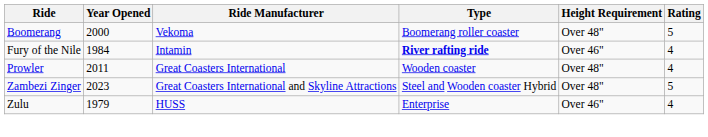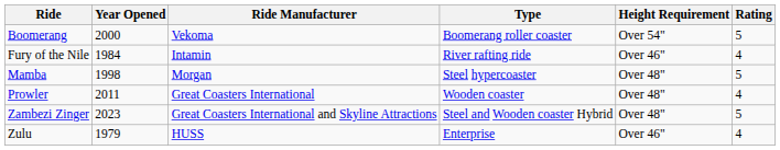 <table class="wikitable sortable">
 <tr>
 <th>Ride</th>
 <th>Year Opened</th>
 <th>Ride Manufacturer</th>
 <th>Type</th>
 <th>Height Requirement</th>
 <th>Rating</th>
 </tr>
 <tr>
 <td><a href='#'>Boomerang</a></td>
 <td>2000</td>
 <td><a href='#'>Vekoma</a></td>
 <td><a href='#'>Boomerang roller coaster</a></td>
-<td>Over 48"</td>
+<td>Over 54"</td>
 <td>5</td>
 </tr>
 <tr>
 <td>Fury of the Nile</td>
 <td>1984</td>
 <td><a href='#'>Intamin</a></td>
-<td><strong><a href='#'>River rafting ride</a></strong></td>
+<td><a href='#'>River rafting ride</a></td>
 <td>Over 46"</td>
 <td>4</td>
+</tr>
+<tr>
+<td><a href='#'>Mamba</a></td>
+<td>1998</td>
+<td><a href='#'>Morgan</a></td>
+<td><a href='#'>Steel</a> <a href='#'>hypercoaster</a></td>
+<td>Over 48"</td>
+<td>5</td>
 </tr>
 <tr>
 <td><a href='#'>Prowler</a></td>
 <td>2011</td>
 <td><a href='#'>Great Coasters International</a></td>
 <td><a href='#'>Wooden coaster</a></td>
 <td>Over 48"</td>
 <td>4</td>
 </tr>
 <tr>
 <td><a href='#'>Zambezi Zinger</a></td>
 <td>2023</td>
 <td><a href='#'>Great Coasters International</a> and <a href='#'>Skyline Attractions</a></td>
 <td><a href='#'>Steel and</a> <a href='#'>Wooden coaster</a> Hybrid</td>
 <td>Over 48"</td>
 <td>5</td>
 </tr>
 <tr>
 <td>Zulu</td>
 <td>1979</td>
 <td><a href='#'>HUSS</a></td>
 <td><a href='#'>Enterprise</a></td>
 <td>Over 46"</td>
 <td>4</td>
 </tr>
 </table>
